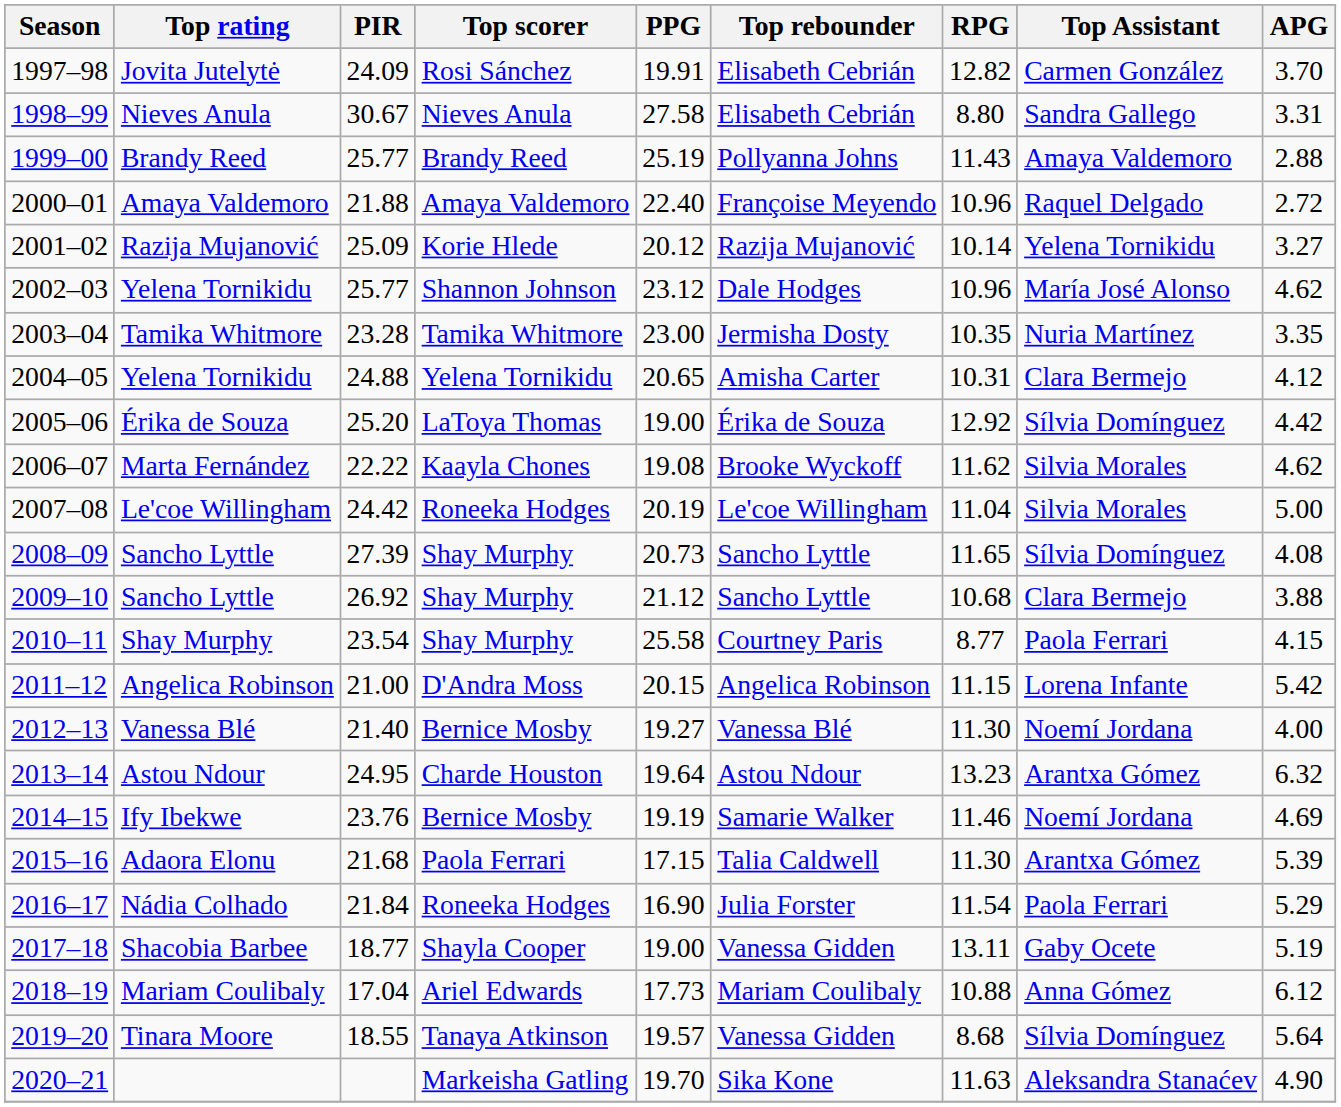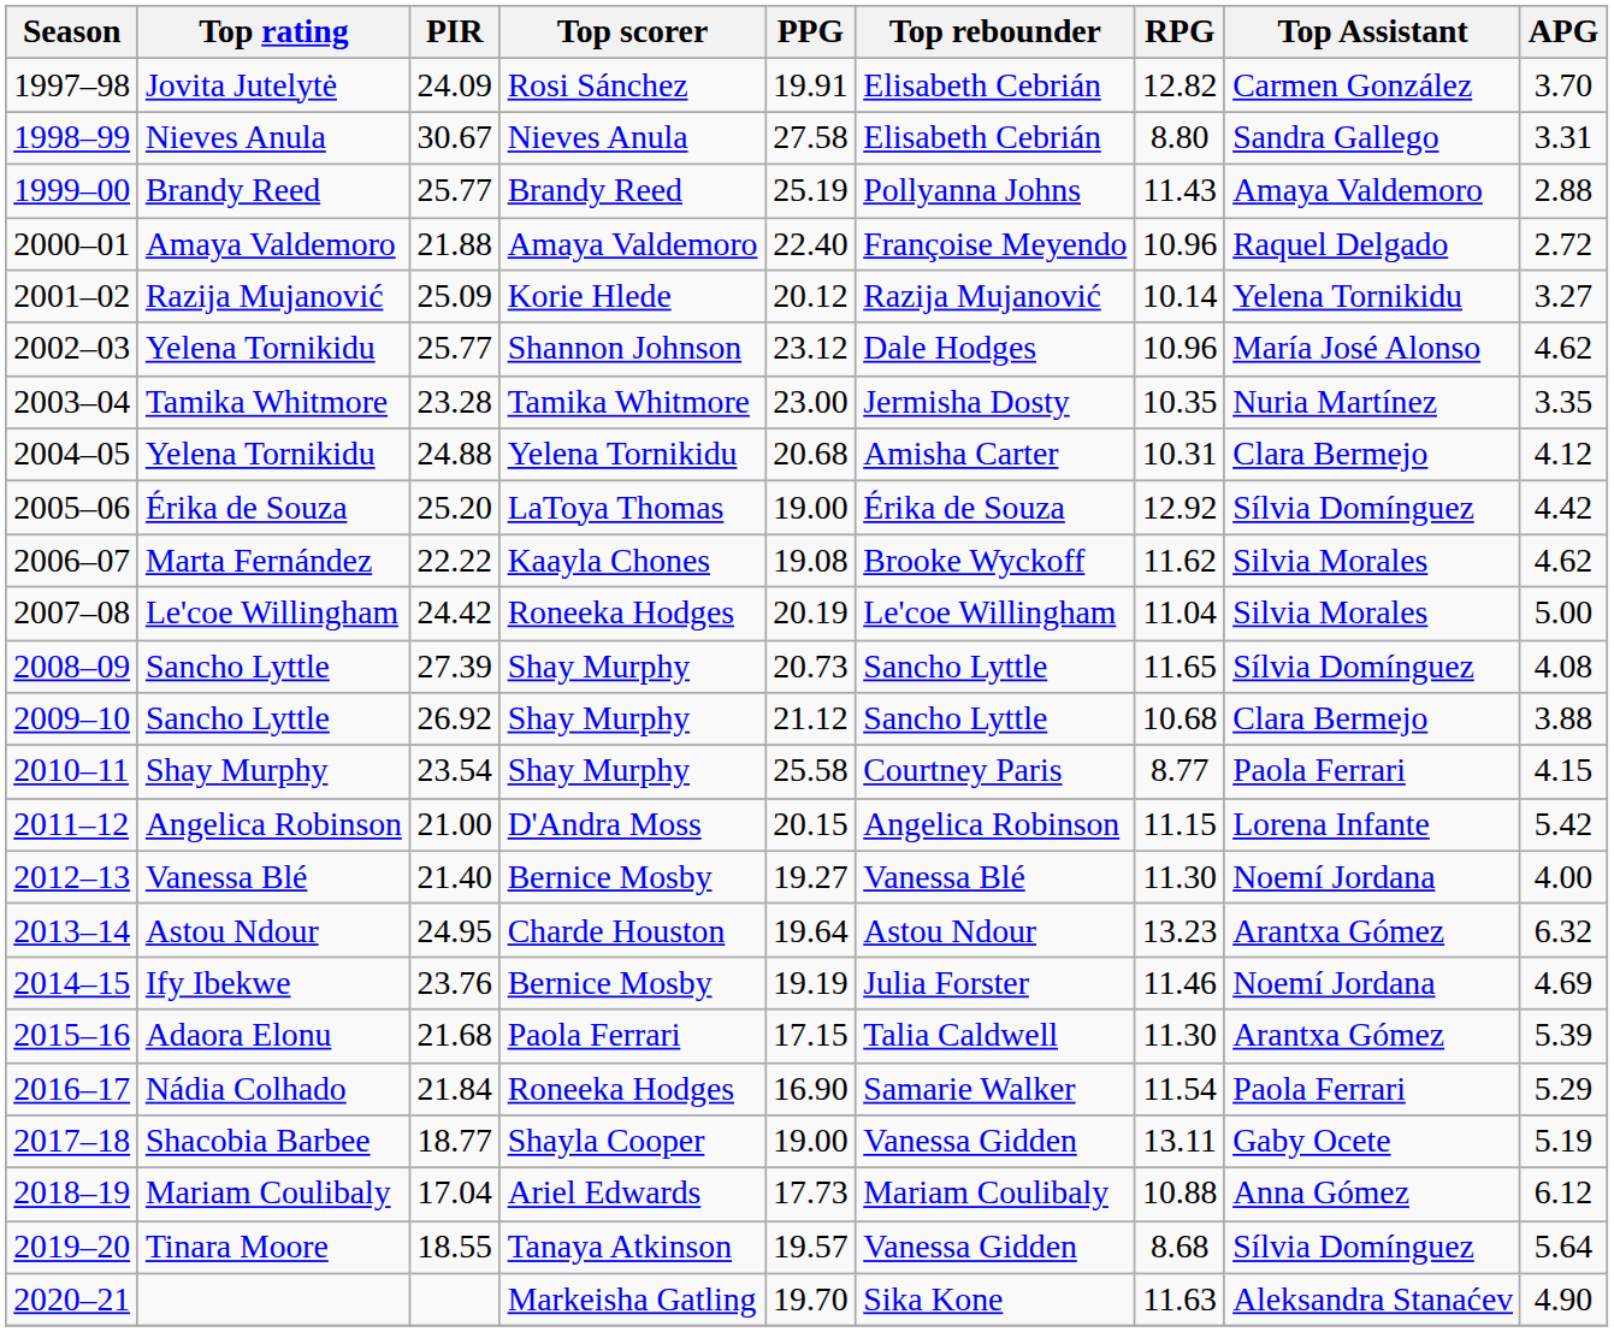 <table class="wikitable">
 <tr>
 <th>Season</th>
 <th>Top <a href='#'>rating</a></th>
 <th>PIR</th>
 <th>Top scorer</th>
 <th>PPG</th>
 <th>Top rebounder</th>
 <th>RPG</th>
 <th>Top Assistant</th>
 <th>APG</th>
 </tr>
 <tr>
 <td>1997–98</td>
 <td> <a href='#'>Jovita Jutelytė</a></td>
 <td align="center">24.09</td>
 <td> <a href='#'>Rosi Sánchez</a></td>
 <td align="center">19.91</td>
 <td> <a href='#'>Elisabeth Cebrián</a></td>
 <td align="center">12.82</td>
 <td> <a href='#'>Carmen González</a></td>
 <td align="center">3.70</td>
 </tr>
 <tr>
 <td><a href='#'>1998–99</a></td>
 <td> <a href='#'>Nieves Anula</a></td>
 <td align="center">30.67</td>
 <td> <a href='#'>Nieves Anula</a></td>
 <td align="center">27.58</td>
 <td> <a href='#'>Elisabeth Cebrián</a></td>
 <td align="center">8.80</td>
 <td> <a href='#'>Sandra Gallego</a></td>
 <td align="center">3.31</td>
 </tr>
 <tr>
 <td><a href='#'>1999–00</a></td>
 <td> <a href='#'>Brandy Reed</a></td>
 <td align="center">25.77</td>
 <td> <a href='#'>Brandy Reed</a></td>
 <td align="center">25.19</td>
 <td> <a href='#'>Pollyanna Johns</a></td>
 <td align="center">11.43</td>
 <td> <a href='#'>Amaya Valdemoro</a></td>
 <td align="center">2.88</td>
 </tr>
 <tr>
 <td>2000–01</td>
 <td> <a href='#'>Amaya Valdemoro</a></td>
 <td align="center">21.88</td>
 <td> <a href='#'>Amaya Valdemoro</a></td>
 <td align="center">22.40</td>
 <td> <a href='#'>Françoise Meyendo</a></td>
 <td align="center">10.96</td>
 <td> <a href='#'>Raquel Delgado</a></td>
 <td align="center">2.72</td>
 </tr>
 <tr>
 <td>2001–02</td>
 <td> <a href='#'>Razija Mujanović</a></td>
 <td align="center">25.09</td>
 <td> <a href='#'>Korie Hlede</a></td>
 <td align="center">20.12</td>
 <td> <a href='#'>Razija Mujanović</a></td>
 <td align="center">10.14</td>
 <td> <a href='#'>Yelena Tornikidu</a></td>
 <td align="center">3.27</td>
 </tr>
 <tr>
 <td>2002–03</td>
 <td> <a href='#'>Yelena Tornikidu</a></td>
 <td align="center">25.77</td>
 <td> <a href='#'>Shannon Johnson</a></td>
 <td align="center">23.12</td>
 <td> <a href='#'>Dale Hodges</a></td>
 <td align="center">10.96</td>
 <td> <a href='#'>María José Alonso</a></td>
 <td align="center">4.62</td>
 </tr>
 <tr>
 <td>2003–04</td>
 <td> <a href='#'>Tamika Whitmore</a></td>
 <td align="center">23.28</td>
 <td> <a href='#'>Tamika Whitmore</a></td>
 <td align="center">23.00</td>
 <td> <a href='#'>Jermisha Dosty</a></td>
 <td align="center">10.35</td>
 <td> <a href='#'>Nuria Martínez</a></td>
 <td align="center">3.35</td>
 </tr>
 <tr>
 <td>2004–05</td>
 <td> <a href='#'>Yelena Tornikidu</a></td>
 <td align="center">24.88</td>
 <td> <a href='#'>Yelena Tornikidu</a></td>
-<td align="center">20.65</td>
+<td align="center">20.68</td>
 <td> <a href='#'>Amisha Carter</a></td>
 <td align="center">10.31</td>
 <td> <a href='#'>Clara Bermejo</a></td>
 <td align="center">4.12</td>
 </tr>
 <tr>
 <td>2005–06</td>
 <td> <a href='#'>Érika de Souza</a></td>
 <td align="center">25.20</td>
 <td> <a href='#'>LaToya Thomas</a></td>
 <td align="center">19.00</td>
 <td> <a href='#'>Érika de Souza</a></td>
 <td align="center">12.92</td>
 <td> <a href='#'>Sílvia Domínguez</a></td>
 <td align="center">4.42</td>
 </tr>
 <tr>
 <td>2006–07</td>
 <td> <a href='#'>Marta Fernández</a></td>
 <td align="center">22.22</td>
 <td> <a href='#'>Kaayla Chones</a></td>
 <td align="center">19.08</td>
 <td> <a href='#'>Brooke Wyckoff</a></td>
 <td align="center">11.62</td>
 <td> <a href='#'>Silvia Morales</a></td>
 <td align="center">4.62</td>
 </tr>
 <tr>
 <td>2007–08</td>
 <td> <a href='#'>Le'coe Willingham</a></td>
 <td align="center">24.42</td>
 <td> <a href='#'>Roneeka Hodges</a></td>
 <td align="center">20.19</td>
 <td> <a href='#'>Le'coe Willingham</a></td>
 <td align="center">11.04</td>
 <td> <a href='#'>Silvia Morales</a></td>
 <td align="center">5.00</td>
 </tr>
 <tr>
 <td><a href='#'>2008–09</a></td>
 <td> <a href='#'>Sancho Lyttle</a></td>
 <td align="center">27.39</td>
 <td> <a href='#'>Shay Murphy</a></td>
 <td align="center">20.73</td>
 <td> <a href='#'>Sancho Lyttle</a></td>
 <td align="center">11.65</td>
 <td> <a href='#'>Sílvia Domínguez</a></td>
 <td align="center">4.08</td>
 </tr>
 <tr>
 <td><a href='#'>2009–10</a></td>
 <td> <a href='#'>Sancho Lyttle</a></td>
 <td align="center">26.92</td>
 <td> <a href='#'>Shay Murphy</a></td>
 <td align="center">21.12</td>
 <td> <a href='#'>Sancho Lyttle</a></td>
 <td align="center">10.68</td>
 <td> <a href='#'>Clara Bermejo</a></td>
 <td align="center">3.88</td>
 </tr>
 <tr>
 <td><a href='#'>2010–11</a></td>
 <td> <a href='#'>Shay Murphy</a></td>
 <td align="center">23.54</td>
 <td> <a href='#'>Shay Murphy</a></td>
 <td align="center">25.58</td>
 <td> <a href='#'>Courtney Paris</a></td>
 <td align="center">8.77</td>
 <td> <a href='#'>Paola Ferrari</a></td>
 <td align="center">4.15</td>
 </tr>
 <tr>
 <td><a href='#'>2011–12</a></td>
 <td> <a href='#'>Angelica Robinson</a></td>
 <td align="center">21.00</td>
 <td> <a href='#'>D'Andra Moss</a></td>
 <td align="center">20.15</td>
 <td> <a href='#'>Angelica Robinson</a></td>
 <td align="center">11.15</td>
 <td> <a href='#'>Lorena Infante</a></td>
 <td align="center">5.42</td>
 </tr>
 <tr>
 <td><a href='#'>2012–13</a></td>
 <td> <a href='#'>Vanessa Blé</a></td>
 <td align="center">21.40</td>
 <td> <a href='#'>Bernice Mosby</a></td>
 <td align="center">19.27</td>
 <td> <a href='#'>Vanessa Blé</a></td>
 <td align="center">11.30</td>
 <td> <a href='#'>Noemí Jordana</a></td>
 <td align="center">4.00</td>
 </tr>
 <tr>
 <td><a href='#'>2013–14</a></td>
 <td> <a href='#'>Astou Ndour</a></td>
 <td align="center">24.95</td>
 <td> <a href='#'>Charde Houston</a></td>
 <td align="center">19.64</td>
 <td> <a href='#'>Astou Ndour</a></td>
 <td align="center">13.23</td>
 <td> <a href='#'>Arantxa Gómez</a></td>
 <td align="center">6.32</td>
 </tr>
 <tr>
 <td><a href='#'>2014–15</a></td>
 <td> <a href='#'>Ify Ibekwe</a></td>
 <td align="center">23.76</td>
 <td> <a href='#'>Bernice Mosby</a></td>
 <td align="center">19.19</td>
-<td> <a href='#'>Samarie Walker</a></td>
+<td> <a href='#'>Julia Forster</a></td>
 <td align="center">11.46</td>
 <td> <a href='#'>Noemí Jordana</a></td>
 <td align="center">4.69</td>
 </tr>
 <tr>
 <td><a href='#'>2015–16</a></td>
 <td> <a href='#'>Adaora Elonu</a></td>
 <td align="center">21.68</td>
 <td> <a href='#'>Paola Ferrari</a></td>
 <td align="center">17.15</td>
 <td> <a href='#'>Talia Caldwell</a></td>
 <td align="center">11.30</td>
 <td> <a href='#'>Arantxa Gómez</a></td>
 <td align="center">5.39</td>
 </tr>
 <tr>
 <td><a href='#'>2016–17</a></td>
 <td> <a href='#'>Nádia Colhado</a></td>
 <td align="center">21.84</td>
 <td> <a href='#'>Roneeka Hodges</a></td>
 <td align="center">16.90</td>
-<td> <a href='#'>Julia Forster</a></td>
+<td> <a href='#'>Samarie Walker</a></td>
 <td align="center">11.54</td>
 <td> <a href='#'>Paola Ferrari</a></td>
 <td align="center">5.29</td>
 </tr>
 <tr>
 <td><a href='#'>2017–18</a></td>
 <td> <a href='#'>Shacobia Barbee</a></td>
 <td align="center">18.77</td>
 <td> <a href='#'>Shayla Cooper</a></td>
 <td align="center">19.00</td>
 <td> <a href='#'>Vanessa Gidden</a></td>
 <td align="center">13.11</td>
 <td> <a href='#'>Gaby Ocete</a></td>
 <td align="center">5.19</td>
 </tr>
 <tr>
 <td><a href='#'>2018–19</a></td>
 <td> <a href='#'>Mariam Coulibaly</a></td>
 <td align="center">17.04</td>
 <td> <a href='#'>Ariel Edwards</a></td>
 <td align="center">17.73</td>
 <td> <a href='#'>Mariam Coulibaly</a></td>
 <td align="center">10.88</td>
 <td> <a href='#'>Anna Gómez</a></td>
 <td align="center">6.12</td>
 </tr>
 <tr>
 <td><a href='#'>2019–20</a></td>
 <td> <a href='#'>Tinara Moore</a></td>
 <td align="center">18.55</td>
 <td> <a href='#'>Tanaya Atkinson</a></td>
 <td align="center">19.57</td>
 <td> <a href='#'>Vanessa Gidden</a></td>
 <td align="center">8.68</td>
 <td> <a href='#'>Sílvia Domínguez</a></td>
 <td align="center">5.64</td>
 </tr>
 <tr>
 <td><a href='#'>2020–21</a></td>
 <td></td>
 <td align="center"></td>
 <td> <a href='#'>Markeisha Gatling</a></td>
 <td align="center">19.70</td>
 <td> <a href='#'>Sika Kone</a></td>
 <td align="center">11.63</td>
 <td> <a href='#'>Aleksandra Stanaćev</a></td>
 <td align="center">4.90</td>
 </tr>
 <tr>
 </tr>
 </table>
